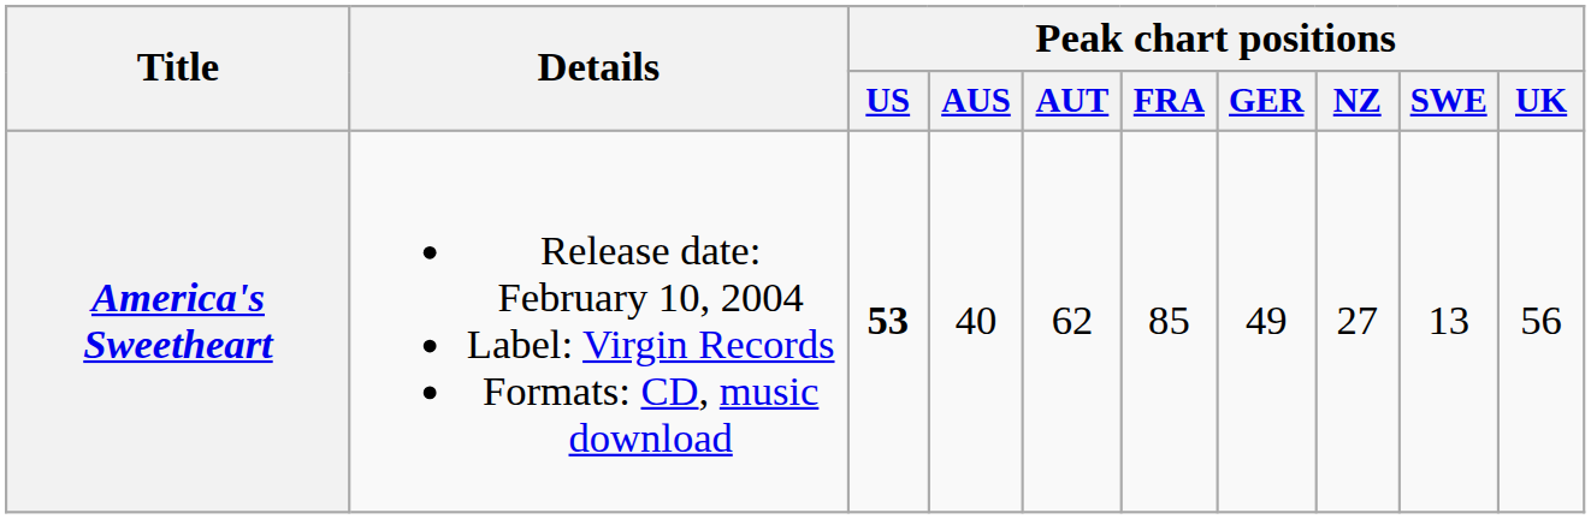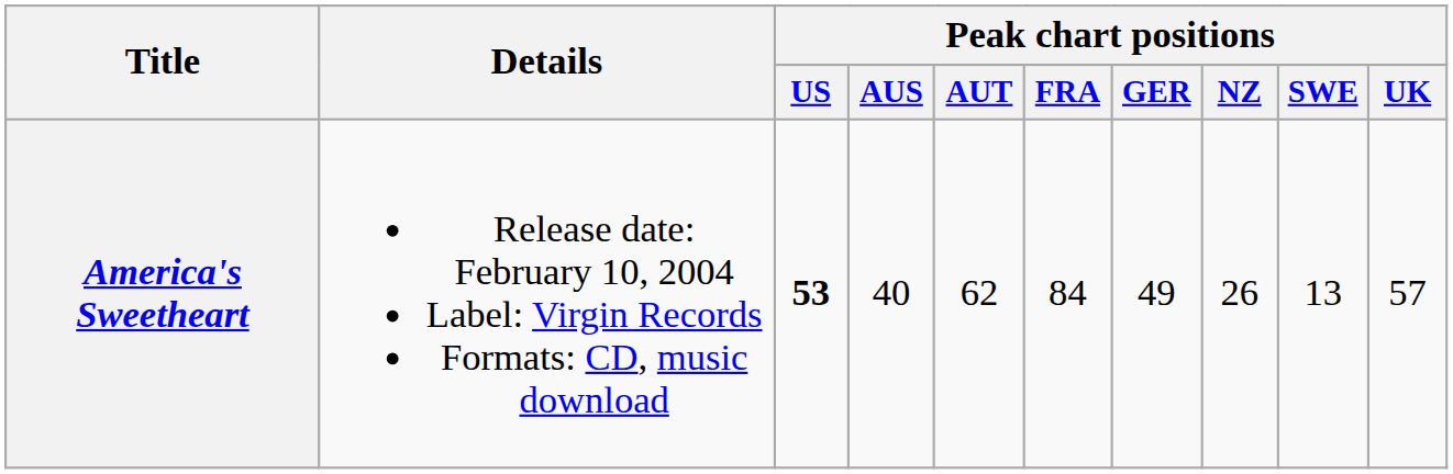 <table class="wikitable plainrowheaders" style="text-align:center;">
 <tr>
 <th rowspan="2" style="width:12em;">Title</th>
 <th rowspan="2" style="width:18em;">Details</th>
 <th colspan="8">Peak chart positions</th>
 </tr>
 <tr style="font-size:smaller;">
 <th style="width:35px;"><a href='#'>US</a><br></th>
 <th style="width:35px;"><a href='#'>AUS</a><br></th>
 <th style="width:35px;"><a href='#'>AUT</a><br></th>
 <th style="width:35px;"><a href='#'>FRA</a><br></th>
 <th style="width:35px;"><a href='#'>GER</a><br></th>
 <th style="width:35px;"><a href='#'>NZ</a><br></th>
 <th style="width:35px;"><a href='#'>SWE</a><br></th>
 <th style="width:35px;"><a href='#'>UK</a><br></th>
 </tr>
 <tr>
 <th scope="row"><em><a href='#'>America's Sweetheart</a></em></th>
 <td><br><ul><li>Release date: February 10, 2004</li><li>Label: <a href='#'>Virgin Records</a></li><li>Formats: <a href='#'>CD</a>, <a href='#'>music download</a></li></ul></td>
 <td><strong>53</strong></td>
 <td>40</td>
 <td>62</td>
-<td>85</td>
+<td>84</td>
 <td>49</td>
-<td>27</td>
+<td>26</td>
 <td>13</td>
-<td>56</td>
+<td>57</td>
 </tr>
 </table>
